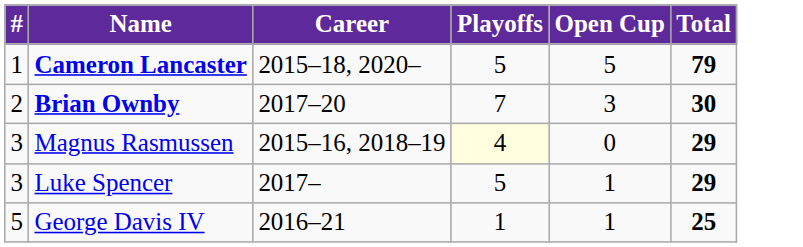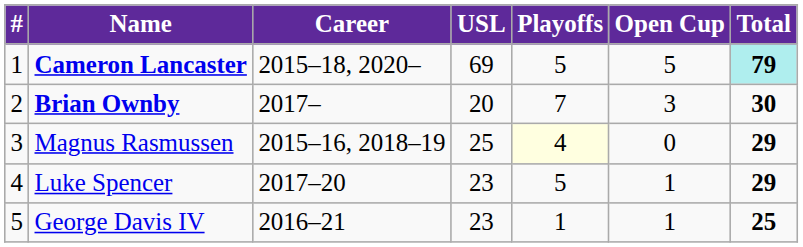 <table class="wikitable" style="text-align:center;">
 <tr>
 <th style="background:#5E299A; color:white;" scope="col">#</th>
 <th style="background:#5E299A; color:white;" scope="col">Name</th>
 <th style="background:#5E299A; color:white;" scope="col">Career</th>
+<th style="background:#5E299A; color:white;" scope="col">USL</th>
 <th style="background:#5E299A; color:white;" scope="col">Playoffs</th>
 <th style="background:#5E299A; color:white;" scope="col">Open Cup</th>
 <th style="background:#5E299A; color:white;" scope="col">Total</th>
 </tr>
 <tr>
 <td>1</td>
 <td align="left"> <strong><a href='#'>Cameron Lancaster</a></strong></td>
 <td align="left">2015–18, 2020–</td>
+<td>69</td>
 <td>5</td>
 <td>5</td>
-<td><strong>79</strong></td>
+<td style="background: paleturquoise;"><strong>79</strong></td>
 </tr>
 <tr>
 <td>2</td>
 <td align="left"> <strong><a href='#'>Brian Ownby</a></strong></td>
-<td align="left">2017–20</td>
+<td align="left">2017–</td>
+<td>20</td>
 <td>7</td>
 <td>3</td>
 <td><strong>30</strong></td>
 </tr>
 <tr>
 <td>3</td>
 <td align="left"> <a href='#'>Magnus Rasmussen</a></td>
 <td align="left">2015–16, 2018–19</td>
+<td>25</td>
 <td style="background: lightyellow;">4</td>
 <td>0</td>
 <td><strong>29</strong></td>
 </tr>
 <tr>
-<td>3</td>
+<td>4</td>
 <td align="left"> <a href='#'>Luke Spencer</a></td>
-<td align="left">2017–</td>
+<td align="left">2017–20</td>
+<td>23</td>
 <td>5</td>
 <td>1</td>
 <td><strong>29</strong></td>
 </tr>
 <tr>
 <td>5</td>
 <td align="left"> <a href='#'>George Davis IV</a></td>
 <td align="left">2016–21</td>
+<td>23</td>
 <td>1</td>
 <td>1</td>
 <td><strong>25</strong></td>
 </tr>
 </table>
